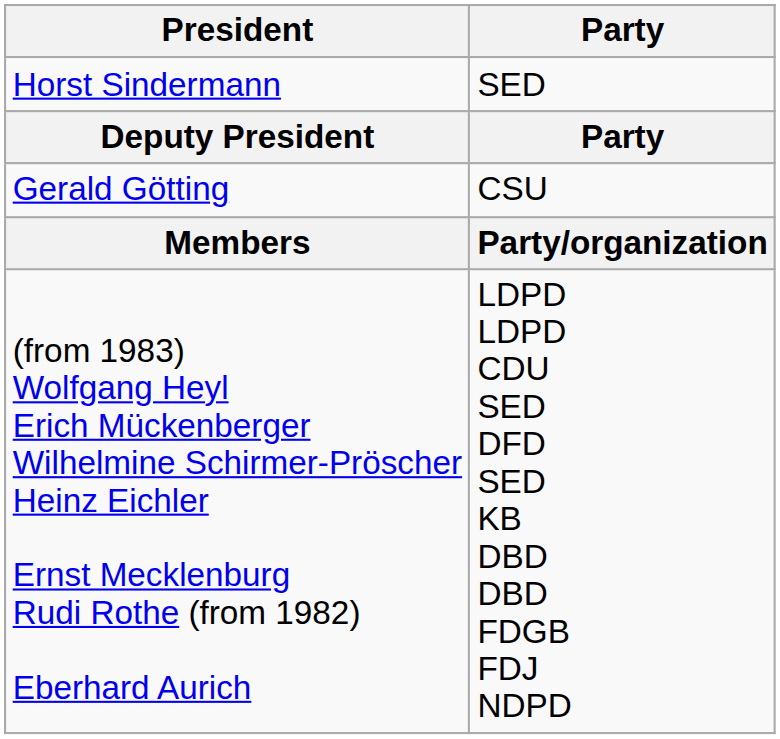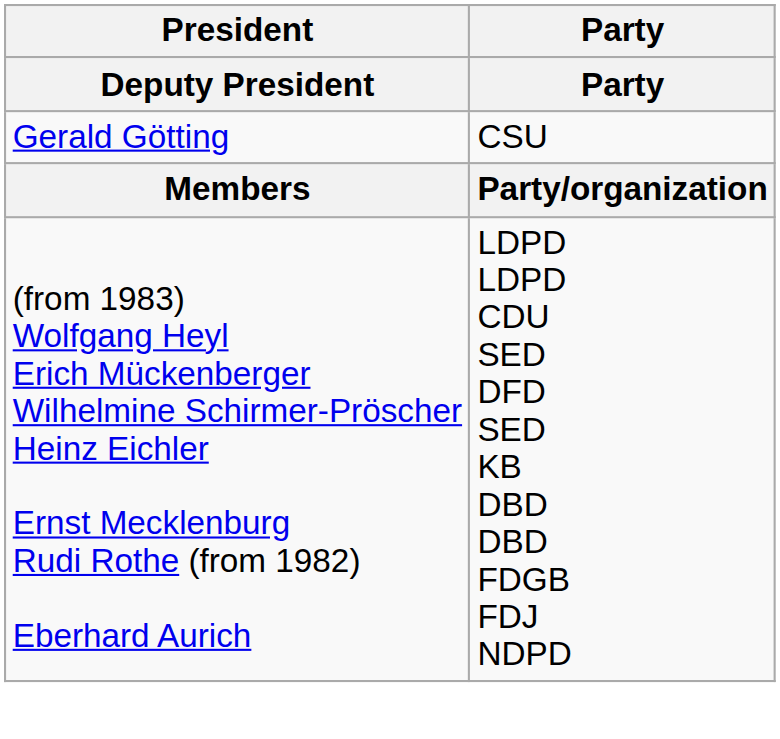 <table class="wikitable">
 <tr>
 <th>President</th>
 <th>Party</th>
-</tr>
-<tr>
-<td><a href='#'>Horst Sindermann</a></td>
-<td>SED</td>
 </tr>
 <tr>
 <th>Deputy President</th>
 <th>Party</th>
 </tr>
 <tr>
 <td><a href='#'>Gerald Götting</a></td>
 <td>CSU</td>
 </tr>
 <tr>
 <th>Members</th>
 <th>Party/organization</th>
 </tr>
 <tr>
 <td><br> (from 1983)<br><a href='#'>Wolfgang Heyl</a><br><a href='#'>Erich Mückenberger</a><br><a href='#'>Wilhelmine Schirmer-Pröscher</a><br><a href='#'>Heinz Eichler</a><br><br><a href='#'>Ernst Mecklenburg</a><br><a href='#'>Rudi Rothe</a> (from 1982)<br><br><a href='#'>Eberhard Aurich</a><br></td>
 <td>LDPD<br>LDPD<br>CDU<br>SED<br>DFD<br>SED<br>KB<br>DBD<br>DBD<br>FDGB<br>FDJ<br>NDPD</td>
 </tr>
 </table>
